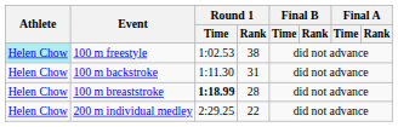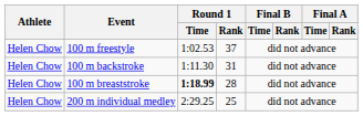 <table class=wikitable style="font-size:90%">
 <tr>
 <th rowspan=2>Athlete</th>
 <th rowspan=2>Event</th>
 <th colspan="2">Round 1</th>
 <th colspan="2">Final B</th>
 <th colspan="2">Final A</th>
 </tr>
 <tr style="font-size:95%">
 <th>Time</th>
 <th>Rank</th>
 <th>Time</th>
 <th>Rank</th>
 <th>Time</th>
 <th>Rank</th>
 </tr>
 <tr align=center>
-<td align=left style="background: paleturquoise;"><a href='#'>Helen Chow</a></td>
+<td align=left><a href='#'>Helen Chow</a></td>
 <td align=left><a href='#'>100 m freestyle</a></td>
 <td>1:02.53</td>
-<td>38</td>
+<td>37</td>
 <td colspan=4>did not advance</td>
 </tr>
 <tr align=center>
 <td align=left><a href='#'>Helen Chow</a></td>
 <td align=left><a href='#'>100 m backstroke</a></td>
 <td>1:11.30</td>
 <td>31</td>
 <td colspan=4>did not advance</td>
 </tr>
 <tr align=center>
 <td align=left><a href='#'>Helen Chow</a></td>
 <td align=left><a href='#'>100 m breaststroke</a></td>
 <td><strong>1:18.99</strong></td>
 <td>28</td>
 <td colspan=4>did not advance</td>
 </tr>
 <tr align=center>
 <td align=left><a href='#'>Helen Chow</a></td>
 <td align=left><a href='#'>200 m individual medley</a></td>
 <td>2:29.25</td>
-<td>22</td>
+<td>25</td>
 <td colspan=4>did not advance</td>
 </tr>
 </table>
